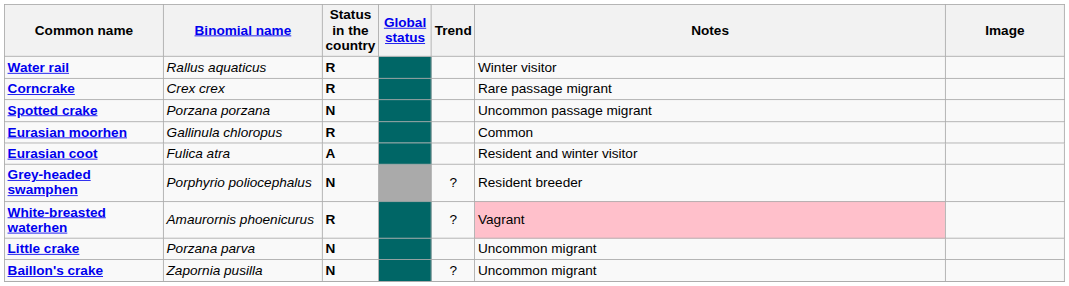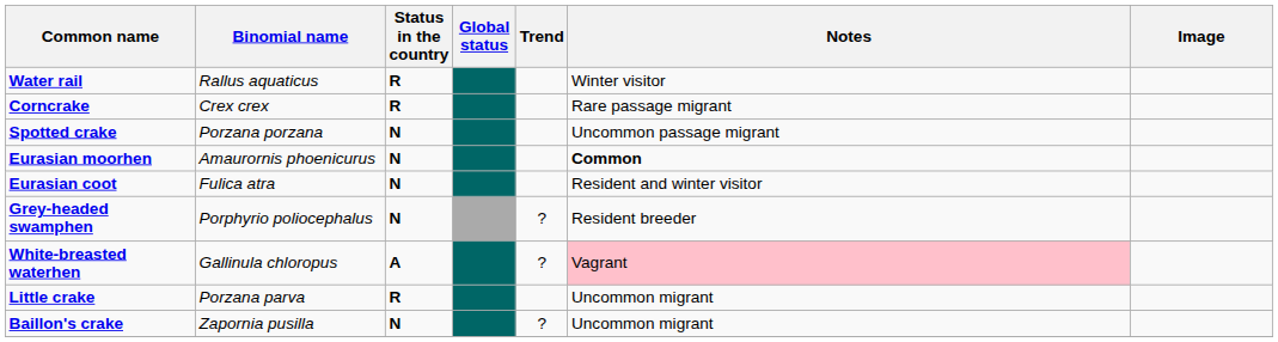 <table class="wikitable sortable">
 <tr>
 <th width="15%">Common name</th>
 <th width="15%"><a href='#'>Binomial name</a></th>
 <th width="1%">Status in the country</th>
 <th width="5%"><a href='#'>Global status</a></th>
 <th width="1%">Trend</th>
 <th class="unsortable">Notes</th>
 <th class="unsortable">Image</th>
 </tr>
 <tr>
 <td><strong><a href='#'>Water rail</a></strong></td>
 <td><em>Rallus aquaticus</em></td>
 <td><strong>R</strong></td>
 <td align=center style="background: #006666"></td>
 <td align=center></td>
 <td>Winter visitor</td>
 <td></td>
 </tr>
 <tr>
 <td><strong><a href='#'>Corncrake</a></strong></td>
 <td><em>Crex crex</em></td>
 <td><strong>R</strong></td>
 <td align=center style="background: #006666"></td>
 <td align=center></td>
 <td>Rare passage migrant</td>
 <td></td>
 </tr>
 <tr>
 <td><strong><a href='#'>Spotted crake</a></strong></td>
 <td><em>Porzana porzana</em></td>
 <td><strong>N</strong></td>
 <td align=center style="background: #006666"></td>
 <td align=center></td>
 <td>Uncommon passage migrant</td>
 <td></td>
 </tr>
 <tr>
 <td><strong><a href='#'>Eurasian moorhen</a></strong></td>
-<td><em>Gallinula chloropus</em></td>
-<td><strong>R</strong></td>
+<td><em>Amaurornis phoenicurus</em></td>
+<td><strong>N</strong></td>
 <td align=center style="background: #006666"></td>
 <td align=center></td>
-<td>Common</td>
+<td><strong>Common</strong></td>
 <td></td>
 </tr>
 <tr>
 <td><strong><a href='#'>Eurasian coot</a></strong></td>
 <td><em>Fulica atra</em></td>
-<td><strong>A</strong></td>
+<td><strong>N</strong></td>
 <td align=center style="background: #006666"></td>
 <td align=center></td>
 <td>Resident and winter visitor</td>
 <td></td>
 </tr>
 <tr>
 <td><strong><a href='#'>Grey-headed swamphen</a></strong></td>
 <td><em>Porphyrio poliocephalus</em></td>
 <td><strong>N</strong></td>
 <td align=center style="background: #AAA"></td>
 <td align=center>?</td>
 <td>Resident breeder</td>
 <td></td>
 </tr>
 <tr>
 <td><strong><a href='#'>White-breasted waterhen</a></strong></td>
-<td><em>Amaurornis phoenicurus</em></td>
-<td><strong>R</strong></td>
+<td><em>Gallinula chloropus</em></td>
+<td><strong>A</strong></td>
 <td align=center style="background: #006666"></td>
 <td align=center>?</td>
 <td style="background: pink;">Vagrant</td>
 <td></td>
 </tr>
 <tr>
 <td><strong><a href='#'>Little crake</a></strong></td>
 <td><em>Porzana parva</em></td>
-<td><strong>N</strong></td>
+<td><strong>R</strong></td>
 <td align=center style="background: #006666"></td>
 <td align=center></td>
 <td>Uncommon migrant</td>
 <td></td>
 </tr>
 <tr>
 <td><strong><a href='#'>Baillon's crake</a></strong></td>
 <td><em>Zapornia pusilla</em></td>
 <td><strong>N</strong></td>
 <td align=center style="background: #006666"></td>
 <td align=center>?</td>
 <td>Uncommon migrant</td>
 <td></td>
 </tr>
 <tr>
 </tr>
 </table>
